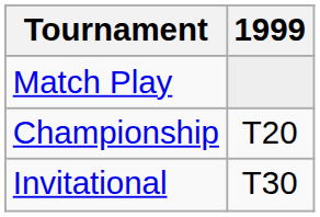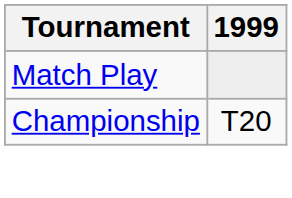 <table class="wikitable" style="text-align:center;">
 <tr>
 <th>Tournament</th>
 <th>1999</th>
 </tr>
 <tr>
 <td align="left"><a href='#'>Match Play</a></td>
 <td style="background:#eeeeee;"></td>
 </tr>
 <tr>
 <td align="left"><a href='#'>Championship</a></td>
 <td>T20</td>
 </tr>
-<tr>
-<td align="left"><a href='#'>Invitational</a></td>
-<td>T30</td>
-</tr>
 </table>
